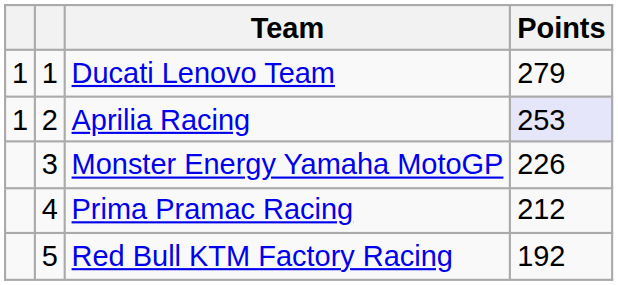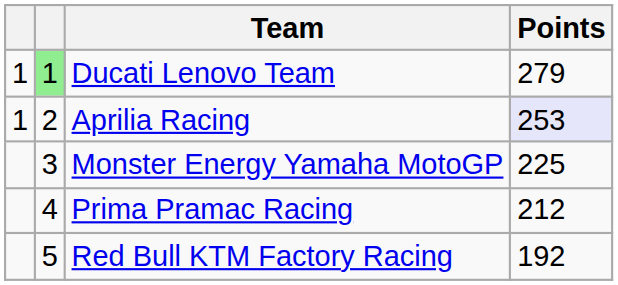 <table class="wikitable" style="font-size: 85%;">
 <tr>
 <th></th>
 <th></th>
 <th>Team</th>
 <th>Points</th>
 </tr>
 <tr>
 <td> 1</td>
-<td align=center>1</td>
+<td align=center style="background: lightgreen;">1</td>
 <td> <a href='#'>Ducati Lenovo Team</a></td>
 <td align=left>279</td>
 </tr>
 <tr>
 <td> 1</td>
 <td align=center>2</td>
 <td> <a href='#'>Aprilia Racing</a></td>
 <td align=left style="background: lavender;">253</td>
 </tr>
 <tr>
 <td></td>
 <td align=center>3</td>
 <td> <a href='#'>Monster Energy Yamaha MotoGP</a></td>
-<td align=left>226</td>
+<td align=left>225</td>
 </tr>
 <tr>
 <td></td>
 <td align=center>4</td>
 <td> <a href='#'>Prima Pramac Racing</a></td>
 <td align=left>212</td>
 </tr>
 <tr>
 <td></td>
 <td align=center>5</td>
 <td> <a href='#'>Red Bull KTM Factory Racing</a></td>
 <td align=left>192</td>
 </tr>
 </table>
